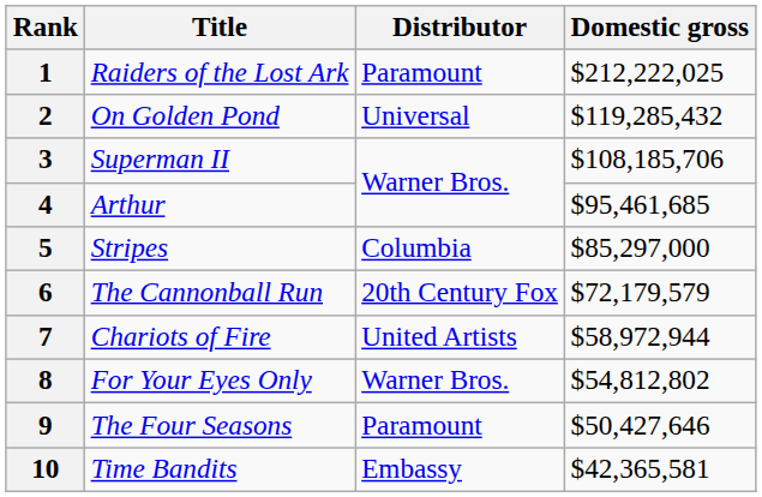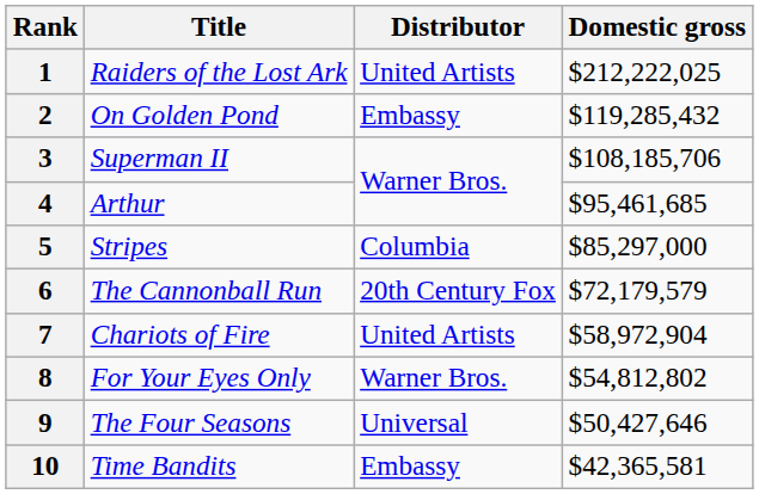 <table class="wikitable sortable" style="margin:auto; margin:auto;">
 <tr>
 <th>Rank</th>
 <th>Title</th>
 <th>Distributor</th>
 <th>Domestic gross</th>
 </tr>
 <tr>
 <th style="text-align:center;">1</th>
 <td><em><a href='#'>Raiders of the Lost Ark</a></em></td>
-<td><a href='#'>Paramount</a></td>
+<td><a href='#'>United Artists</a></td>
 <td>$212,222,025</td>
 </tr>
 <tr>
 <th style="text-align:center;">2</th>
 <td><em><a href='#'>On Golden Pond</a></em></td>
-<td><a href='#'>Universal</a></td>
+<td><a href='#'>Embassy</a></td>
 <td>$119,285,432</td>
 </tr>
 <tr>
 <th style="text-align:center;">3</th>
 <td><em><a href='#'>Superman II</a></em></td>
 <td rowspan="2"><a href='#'>Warner Bros.</a></td>
 <td>$108,185,706</td>
 </tr>
 <tr>
 <th style="text-align:center;">4</th>
 <td><em><a href='#'>Arthur</a></em></td>
 <td>$95,461,685</td>
 </tr>
 <tr>
 <th style="text-align:center;">5</th>
 <td><em><a href='#'>Stripes</a></em></td>
 <td><a href='#'>Columbia</a></td>
 <td>$85,297,000</td>
 </tr>
 <tr>
 <th style="text-align:center;">6</th>
 <td><em><a href='#'>The Cannonball Run</a></em></td>
 <td><a href='#'>20th Century Fox</a></td>
 <td>$72,179,579</td>
 </tr>
 <tr>
 <th style="text-align:center;">7</th>
 <td><em><a href='#'>Chariots of Fire</a></em></td>
 <td><a href='#'>United Artists</a></td>
-<td>$58,972,944</td>
+<td>$58,972,904</td>
 </tr>
 <tr>
 <th style="text-align:center;">8</th>
 <td><em><a href='#'>For Your Eyes Only</a></em></td>
 <td><a href='#'>Warner Bros.</a></td>
 <td>$54,812,802</td>
 </tr>
 <tr>
 <th style="text-align:center;">9</th>
 <td><em><a href='#'>The Four Seasons</a></em></td>
-<td><a href='#'>Paramount</a></td>
+<td><a href='#'>Universal</a></td>
 <td>$50,427,646</td>
 </tr>
 <tr>
 <th style="text-align:center;">10</th>
 <td><em><a href='#'>Time Bandits</a></em></td>
 <td><a href='#'>Embassy</a></td>
 <td>$42,365,581</td>
 </tr>
 </table>
